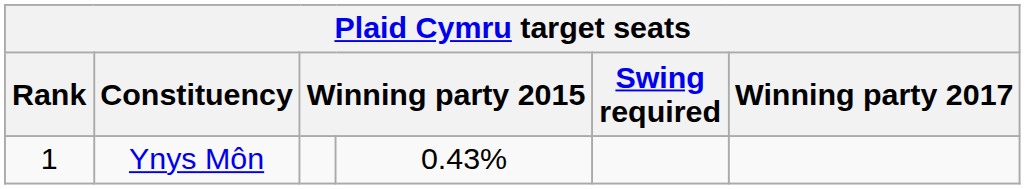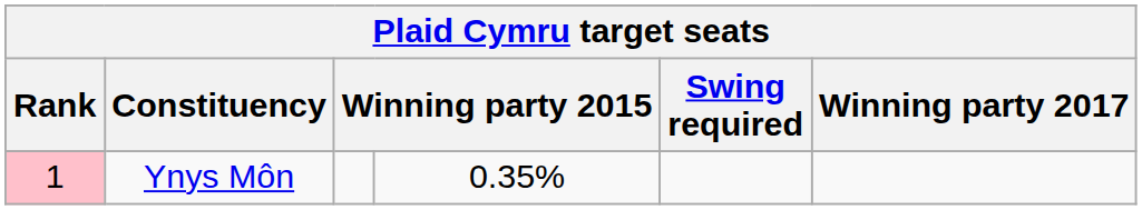 <table class="wikitable plainrowheaders sortable" style="text-align:center">
 <tr>
 <th colspan=7><a href='#'>Plaid Cymru</a> target seats</th>
 </tr>
 <tr>
 <th>Rank</th>
 <th>Constituency</th>
 <th colspan=2>Winning party 2015</th>
 <th><a href='#'>Swing</a><br>required</th>
 <th colspan=2>Winning party 2017</th>
 </tr>
 <tr>
-<td>1</td>
+<td style="background: pink;">1</td>
 <td><a href='#'>Ynys Môn</a></td>
 <td></td>
-<td>0.43%</td>
+<td>0.35%</td>
 <td></td>
 </tr>
 </table>
